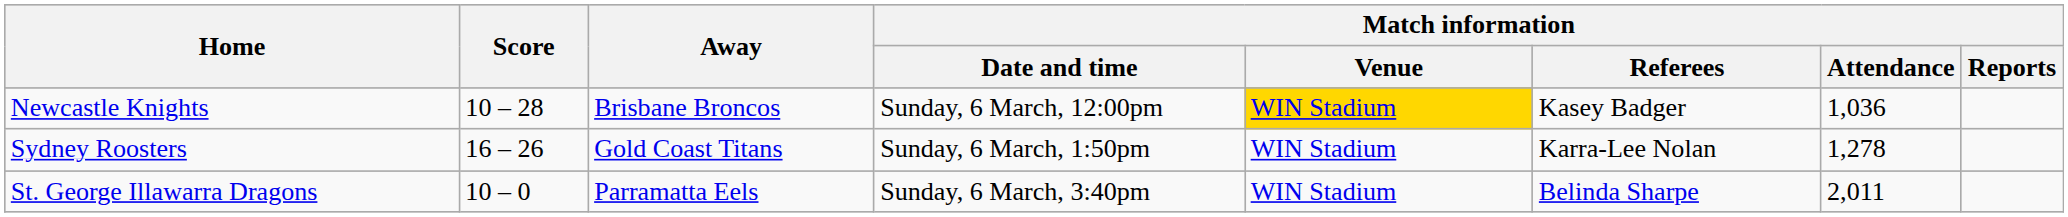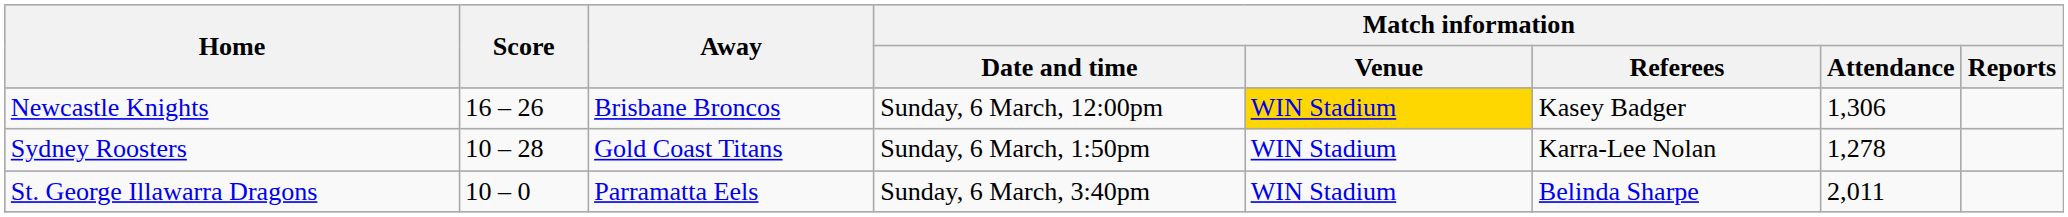 <table class="wikitable defaultcenter col1left col3left" width="100%">
 <tr>
 <th rowspan="2">Home</th>
 <th rowspan="2">Score</th>
 <th rowspan="2">Away</th>
 <th colspan="6">Match information</th>
 </tr>
 <tr>
 <th width="18%">Date and time</th>
 <th width="14%">Venue</th>
 <th width="14%">Referees</th>
 <th width="5%">Attendance</th>
 <th width="5%">Reports</th>
 </tr>
 <tr>
 <td> <a href='#'>Newcastle Knights</a></td>
-<td>10 – 28</td>
+<td>16 – 26</td>
 <td> <a href='#'>Brisbane Broncos</a></td>
 <td>Sunday, 6 March, 12:00pm</td>
 <td style="background: gold;"><a href='#'>WIN Stadium</a></td>
 <td>Kasey Badger</td>
-<td>1,036</td>
+<td>1,306</td>
 <td></td>
 </tr>
 <tr>
 <td> <a href='#'>Sydney Roosters</a></td>
-<td>16 – 26</td>
+<td>10 – 28</td>
 <td> <a href='#'>Gold Coast Titans</a></td>
 <td>Sunday, 6 March, 1:50pm</td>
 <td><a href='#'>WIN Stadium</a></td>
 <td>Karra-Lee Nolan</td>
 <td>1,278</td>
 <td></td>
 </tr>
 <tr>
 <td> <a href='#'>St. George Illawarra Dragons</a></td>
 <td>10 – 0</td>
 <td> <a href='#'>Parramatta Eels</a></td>
 <td>Sunday, 6 March, 3:40pm</td>
 <td><a href='#'>WIN Stadium</a></td>
 <td><a href='#'>Belinda Sharpe</a></td>
 <td>2,011</td>
 <td></td>
 </tr>
 </table>
